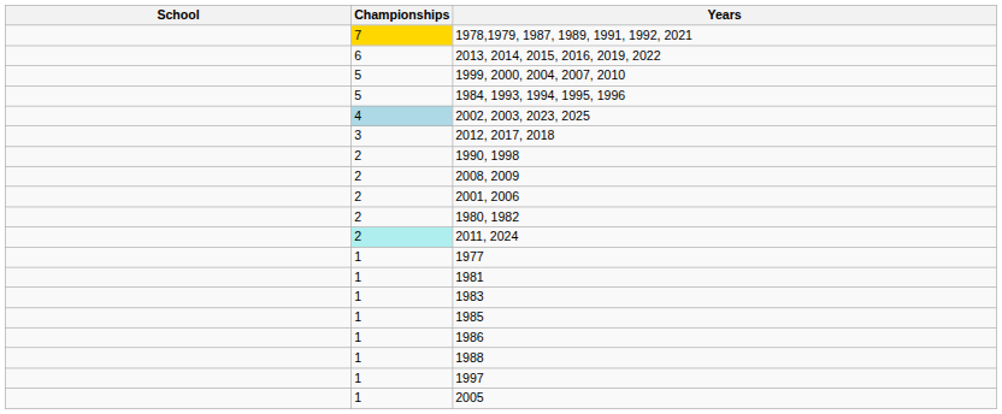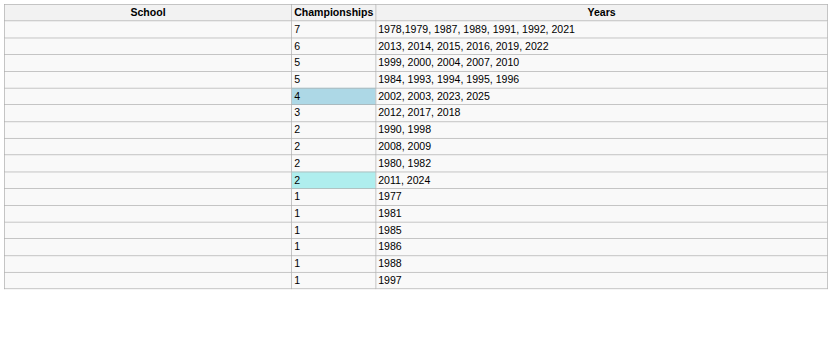 <table class="wikitable">
 <tr>
 <th style="width:35%;">School</th>
 <th style="width:10%;">Championships</th>
 <th style="width:55%;">Years</th>
 </tr>
 <tr>
 <td></td>
-<td style="background: gold;">7</td>
+<td>7</td>
 <td>1978,1979, 1987, 1989, 1991, 1992, 2021</td>
 </tr>
 <tr>
 <td></td>
 <td>6</td>
 <td>2013, 2014, 2015, 2016, 2019, 2022</td>
 </tr>
 <tr>
 <td></td>
 <td>5</td>
 <td>1999, 2000, 2004, 2007, 2010</td>
 </tr>
 <tr>
 <td></td>
 <td>5</td>
 <td>1984, 1993, 1994, 1995, 1996</td>
 </tr>
 <tr>
 <td></td>
 <td style="background: lightblue;">4</td>
 <td>2002, 2003, 2023, 2025</td>
 </tr>
 <tr>
 <td></td>
 <td>3</td>
 <td>2012, 2017, 2018</td>
 </tr>
 <tr>
 <td></td>
 <td>2</td>
 <td>1990, 1998</td>
 </tr>
 <tr>
 <td></td>
 <td>2</td>
 <td>2008, 2009</td>
 </tr>
 <tr>
 <td></td>
 <td>2</td>
-<td>2001, 2006</td>
-</tr>
-<tr>
-<td></td>
-<td>2</td>
 <td>1980, 1982</td>
 </tr>
 <tr>
 <td></td>
 <td style="background: paleturquoise;">2</td>
 <td>2011, 2024</td>
 </tr>
 <tr>
 <td></td>
 <td>1</td>
 <td>1977</td>
 </tr>
 <tr>
 <td></td>
 <td>1</td>
 <td>1981</td>
-</tr>
-<tr>
-<td></td>
-<td>1</td>
-<td>1983</td>
 </tr>
 <tr>
 <td></td>
 <td>1</td>
 <td>1985</td>
 </tr>
 <tr>
 <td></td>
 <td>1</td>
 <td>1986</td>
 </tr>
 <tr>
 <td></td>
 <td>1</td>
 <td>1988</td>
 </tr>
 <tr>
 <td></td>
 <td>1</td>
 <td>1997</td>
 </tr>
-<tr>
-<td></td>
-<td>1</td>
-<td>2005</td>
-</tr>
 </table>
